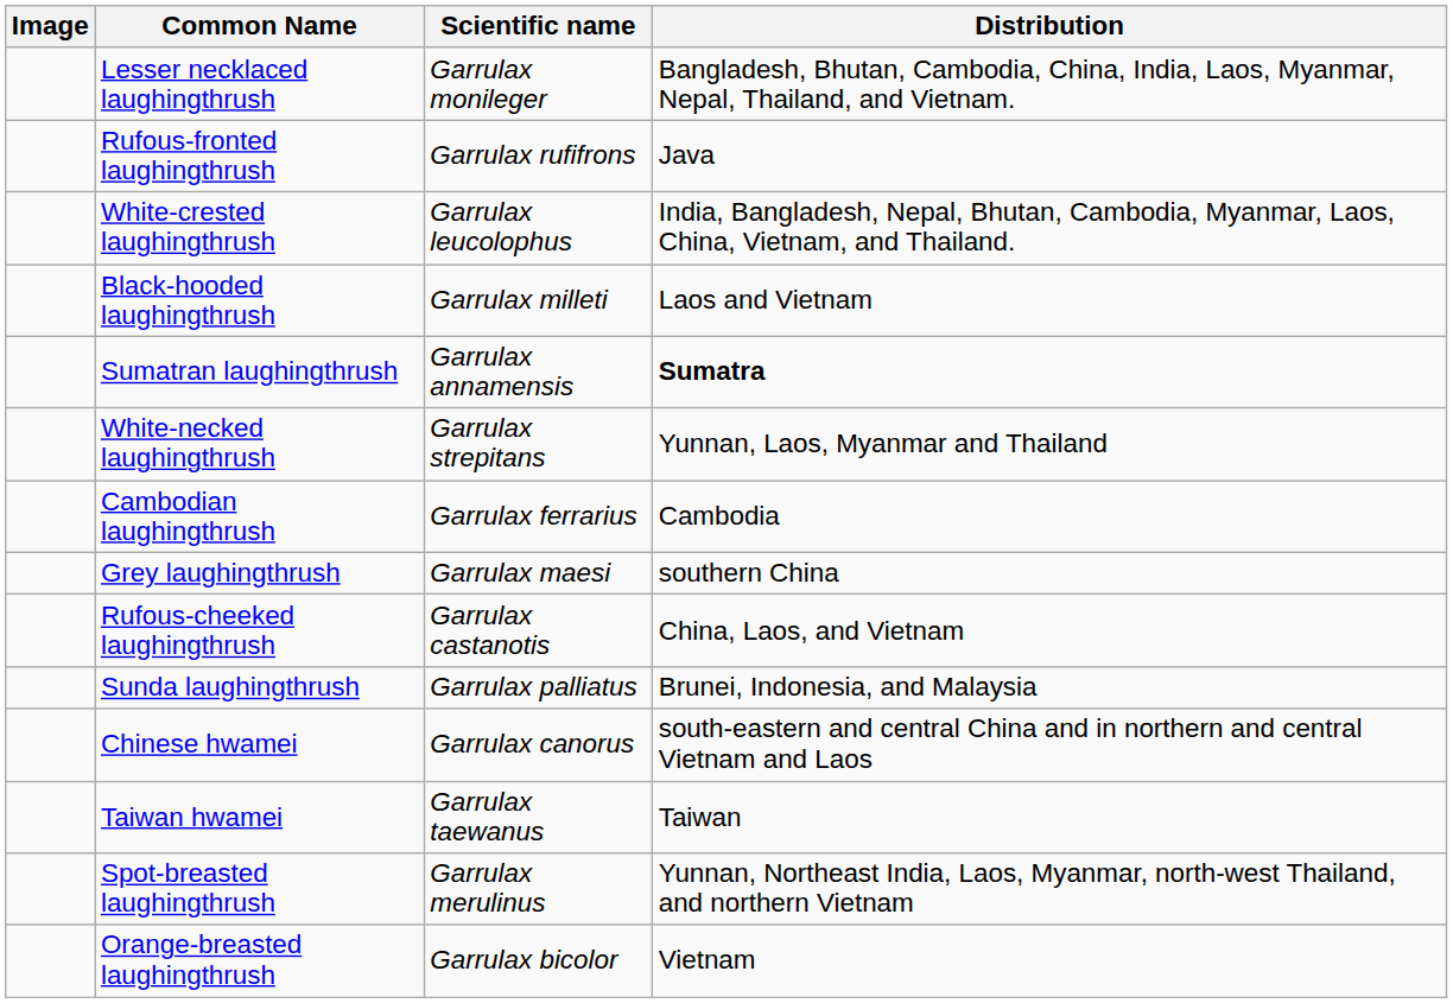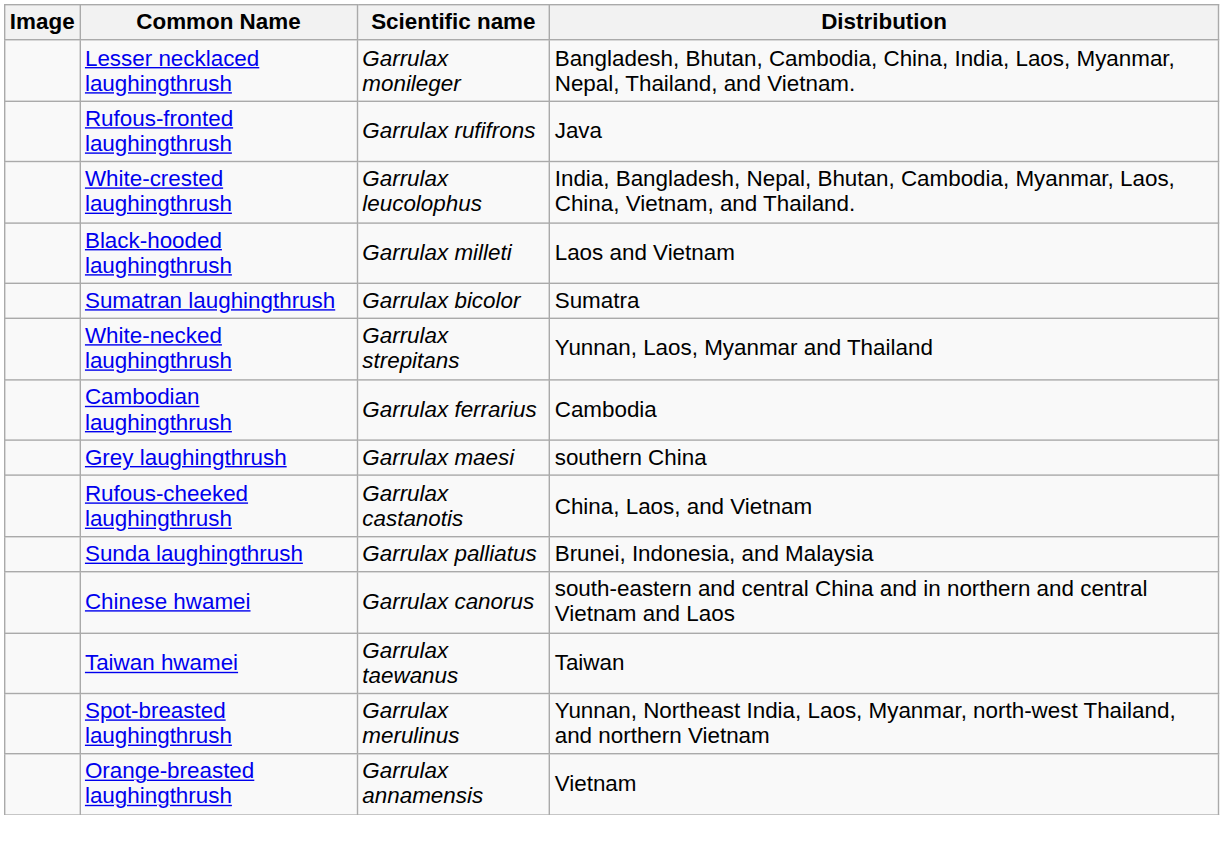 <table class="wikitable ">
 <tr>
 <th>Image</th>
 <th>Common Name</th>
 <th>Scientific name</th>
 <th>Distribution</th>
 </tr>
 <tr>
 <td></td>
 <td><a href='#'>Lesser necklaced laughingthrush</a></td>
 <td><em>Garrulax monileger</em></td>
 <td>Bangladesh, Bhutan, Cambodia, China, India, Laos, Myanmar, Nepal, Thailand, and Vietnam.</td>
 </tr>
 <tr>
 <td></td>
 <td><a href='#'>Rufous-fronted laughingthrush</a></td>
 <td><em>Garrulax rufifrons</em></td>
 <td>Java</td>
 </tr>
 <tr>
 <td></td>
 <td><a href='#'>White-crested laughingthrush</a></td>
 <td><em>Garrulax leucolophus</em></td>
 <td>India, Bangladesh, Nepal, Bhutan, Cambodia, Myanmar, Laos, China, Vietnam, and Thailand.</td>
 </tr>
 <tr>
 <td></td>
 <td><a href='#'>Black-hooded laughingthrush</a></td>
 <td><em>Garrulax milleti</em></td>
 <td>Laos and Vietnam</td>
 </tr>
 <tr>
 <td></td>
 <td><a href='#'>Sumatran laughingthrush</a></td>
-<td><em>Garrulax annamensis</em></td>
-<td><strong>Sumatra</strong></td>
+<td><em>Garrulax bicolor</em></td>
+<td>Sumatra</td>
 </tr>
 <tr>
 <td></td>
 <td><a href='#'>White-necked laughingthrush</a></td>
 <td><em>Garrulax strepitans</em></td>
 <td>Yunnan, Laos, Myanmar and Thailand</td>
 </tr>
 <tr>
 <td></td>
 <td><a href='#'>Cambodian laughingthrush</a></td>
 <td><em>Garrulax ferrarius</em></td>
 <td>Cambodia</td>
 </tr>
 <tr>
 <td></td>
 <td><a href='#'>Grey laughingthrush</a></td>
 <td><em>Garrulax maesi</em></td>
 <td>southern China</td>
 </tr>
 <tr>
 <td></td>
 <td><a href='#'>Rufous-cheeked laughingthrush</a></td>
 <td><em>Garrulax castanotis</em></td>
 <td>China, Laos, and Vietnam</td>
 </tr>
 <tr>
 <td></td>
 <td><a href='#'>Sunda laughingthrush</a></td>
 <td><em>Garrulax palliatus</em></td>
 <td>Brunei, Indonesia, and Malaysia</td>
 </tr>
 <tr>
 <td></td>
 <td><a href='#'>Chinese hwamei</a></td>
 <td><em>Garrulax canorus</em></td>
 <td>south-eastern and central China and in northern and central Vietnam and Laos</td>
 </tr>
 <tr>
 <td></td>
 <td><a href='#'>Taiwan hwamei</a></td>
 <td><em>Garrulax taewanus</em></td>
 <td>Taiwan</td>
 </tr>
 <tr>
 <td></td>
 <td><a href='#'>Spot-breasted laughingthrush</a></td>
 <td><em>Garrulax merulinus</em></td>
 <td>Yunnan, Northeast India, Laos, Myanmar, north-west Thailand, and northern Vietnam</td>
 </tr>
 <tr>
 <td></td>
 <td><a href='#'>Orange-breasted laughingthrush</a></td>
-<td><em>Garrulax bicolor</em></td>
+<td><em>Garrulax annamensis</em></td>
 <td>Vietnam</td>
 </tr>
 <tr>
 </tr>
 </table>
